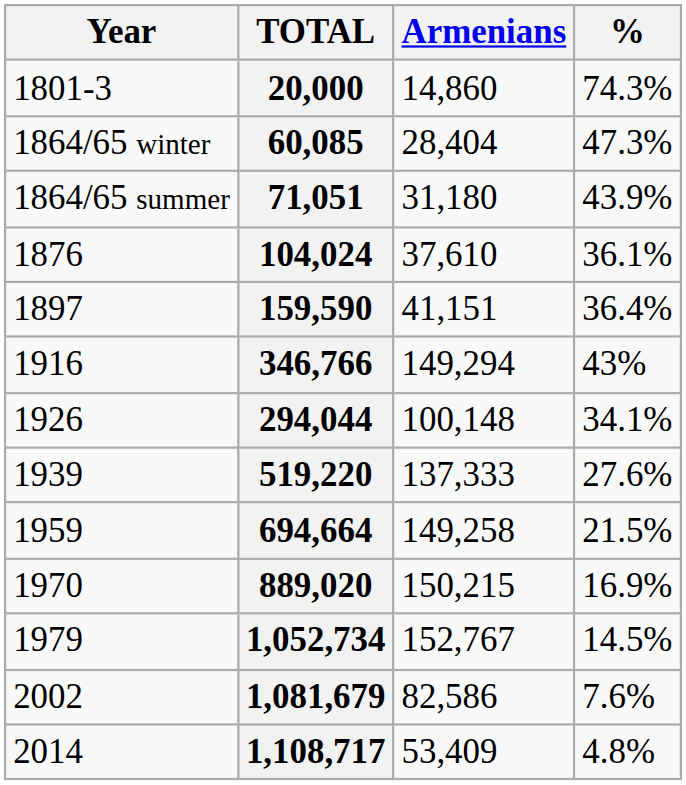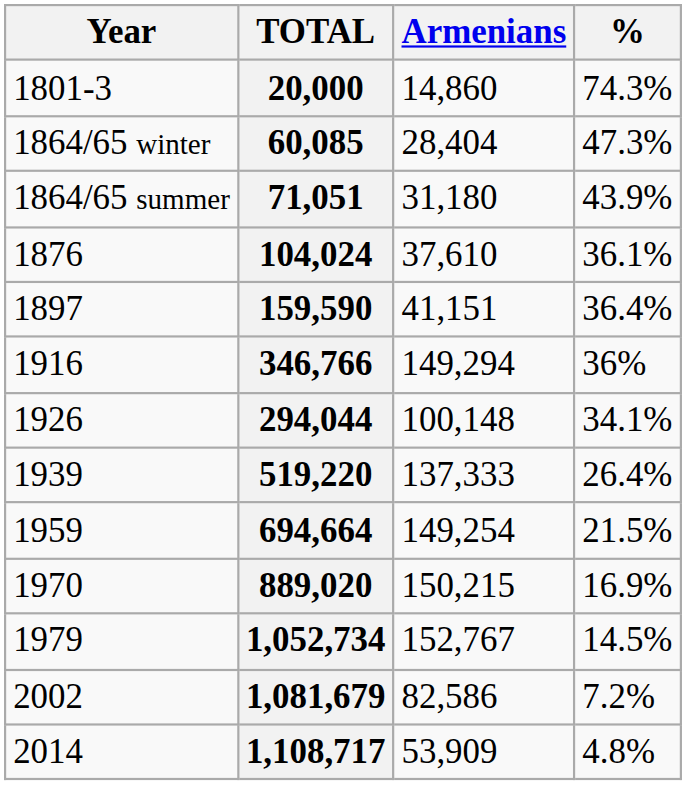 <table class="wikitable floatright">
 <tr>
 <th>Year</th>
 <th>TOTAL</th>
 <th><a href='#'>Armenians</a></th>
 <th>%</th>
 </tr>
 <tr>
 <td>1801-3</td>
 <th>20,000</th>
 <td>14,860</td>
 <td>74.3%</td>
 </tr>
 <tr>
 <td>1864/65 <small>winter</small></td>
 <th>60,085</th>
 <td>28,404</td>
 <td>47.3%</td>
 </tr>
 <tr>
 <td>1864/65 <small>summer</small></td>
 <th>71,051</th>
 <td>31,180</td>
 <td>43.9%</td>
 </tr>
 <tr>
 <td>1876</td>
 <th>104,024</th>
 <td>37,610</td>
 <td>36.1%</td>
 </tr>
 <tr>
 <td>1897</td>
 <th>159,590</th>
 <td>41,151</td>
 <td>36.4%</td>
 </tr>
 <tr>
 <td>1916</td>
 <th>346,766</th>
 <td>149,294</td>
-<td>43%</td>
+<td>36%</td>
 </tr>
 <tr>
 <td>1926</td>
 <th>294,044</th>
 <td>100,148</td>
 <td>34.1%</td>
 </tr>
 <tr>
 <td>1939</td>
 <th>519,220</th>
 <td>137,333</td>
-<td>27.6%</td>
+<td>26.4%</td>
 </tr>
 <tr>
 <td>1959</td>
 <th>694,664</th>
-<td>149,258</td>
+<td>149,254</td>
 <td>21.5%</td>
 </tr>
 <tr>
 <td>1970</td>
 <th>889,020</th>
 <td>150,215</td>
 <td>16.9%</td>
 </tr>
 <tr>
 <td>1979</td>
 <th>1,052,734</th>
 <td>152,767</td>
 <td>14.5%</td>
 </tr>
 <tr>
 <td>2002</td>
 <th>1,081,679</th>
 <td>82,586</td>
-<td>7.6%</td>
+<td>7.2%</td>
 </tr>
 <tr>
 <td>2014</td>
 <th>1,108,717</th>
-<td>53,409</td>
+<td>53,909</td>
 <td>4.8%</td>
 </tr>
 </table>
